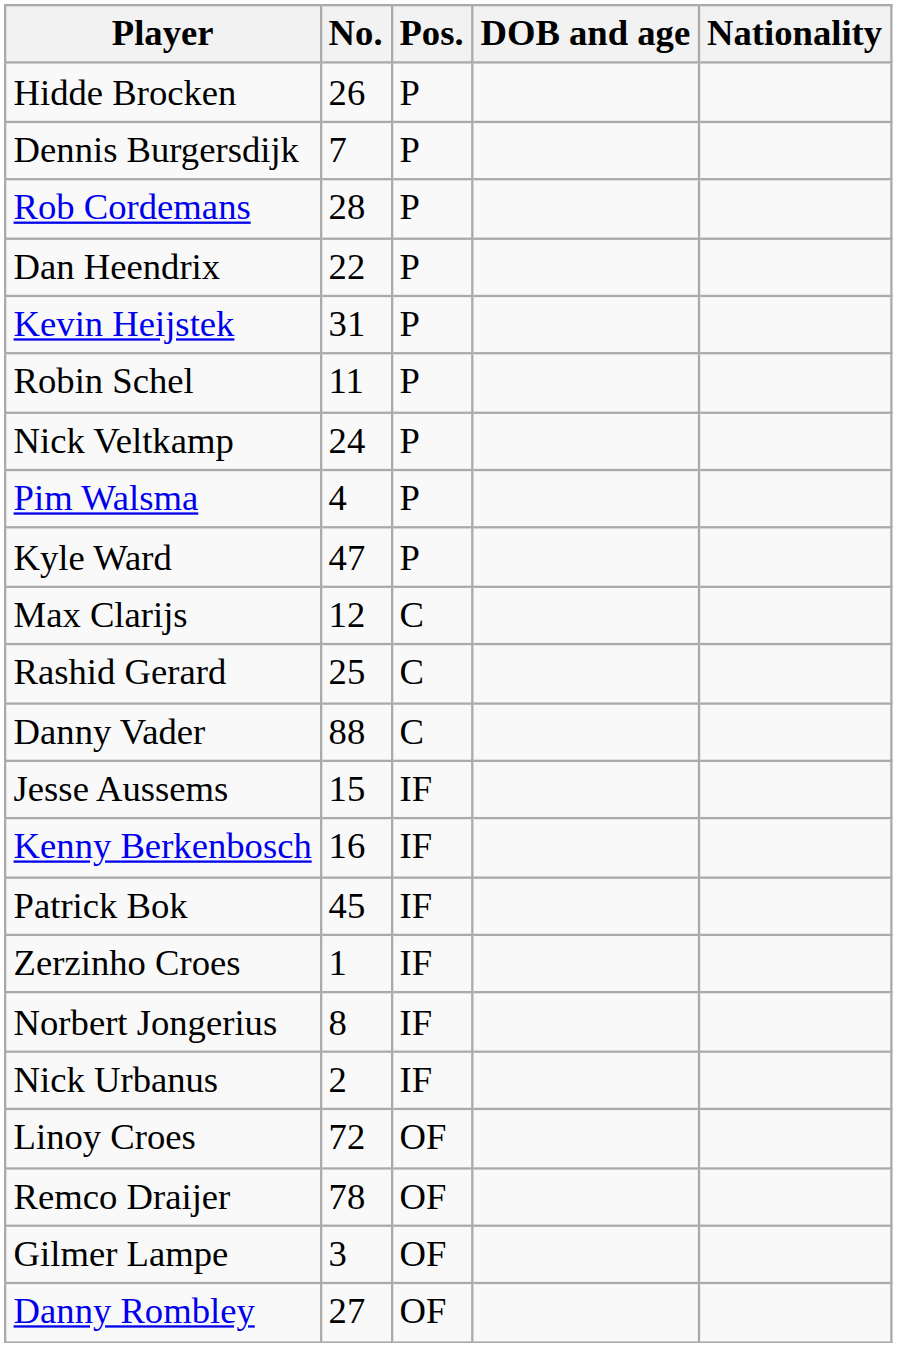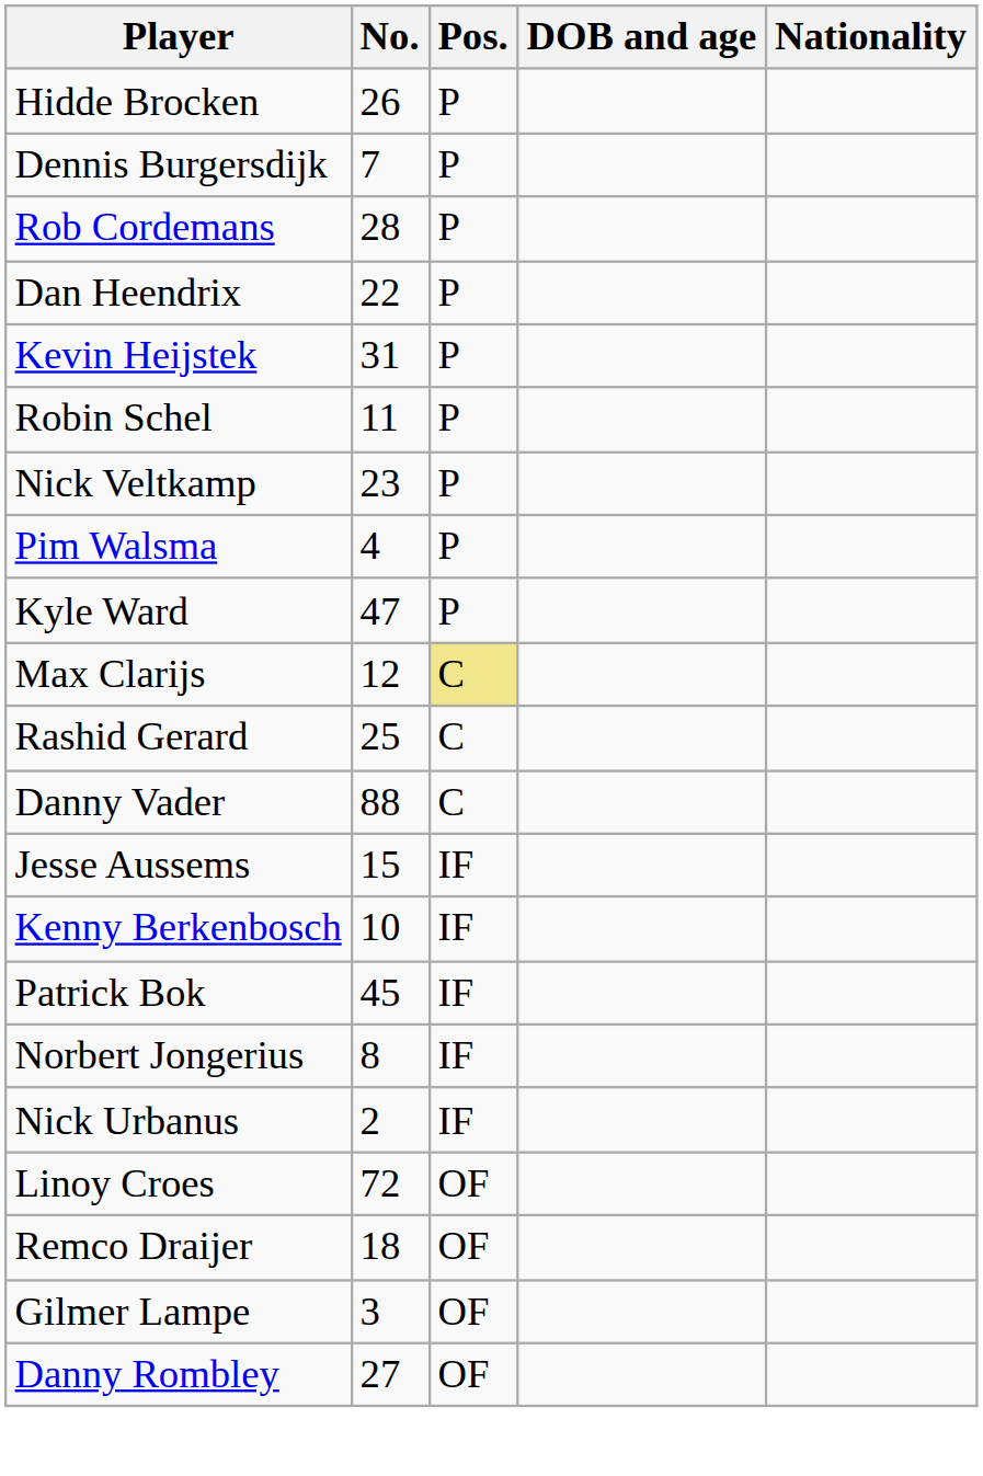 <table class="wikitable sortable">
 <tr>
 <th>Player</th>
 <th>No.</th>
 <th>Pos.</th>
 <th>DOB and age</th>
 <th>Nationality</th>
 </tr>
 <tr>
 <td>Hidde Brocken</td>
 <td>26</td>
 <td>P</td>
 <td></td>
 <td></td>
 </tr>
 <tr>
 <td>Dennis Burgersdijk</td>
 <td>7</td>
 <td>P</td>
 <td></td>
 <td></td>
 </tr>
 <tr>
 <td><a href='#'>Rob Cordemans</a></td>
 <td>28</td>
 <td>P</td>
 <td></td>
 <td></td>
 </tr>
 <tr>
 <td>Dan Heendrix</td>
 <td>22</td>
 <td>P</td>
 <td></td>
 <td></td>
 </tr>
 <tr>
 <td><a href='#'>Kevin Heijstek</a></td>
 <td>31</td>
 <td>P</td>
 <td></td>
 <td></td>
 </tr>
 <tr>
 <td>Robin Schel</td>
 <td>11</td>
 <td>P</td>
 <td></td>
 <td></td>
 </tr>
 <tr>
 <td>Nick Veltkamp</td>
-<td>24</td>
+<td>23</td>
 <td>P</td>
 <td></td>
 <td></td>
 </tr>
 <tr>
 <td><a href='#'>Pim Walsma</a></td>
 <td>4</td>
 <td>P</td>
 <td></td>
 <td></td>
 </tr>
 <tr>
 <td>Kyle Ward</td>
 <td>47</td>
 <td>P</td>
 <td></td>
 <td></td>
 </tr>
 <tr>
 <td>Max Clarijs</td>
 <td>12</td>
-<td>C</td>
+<td style="background: khaki;">C</td>
 <td></td>
 <td></td>
 </tr>
 <tr>
 <td>Rashid Gerard</td>
 <td>25</td>
 <td>C</td>
 <td></td>
 <td></td>
 </tr>
 <tr>
 <td>Danny Vader</td>
 <td>88</td>
 <td>C</td>
 <td></td>
 <td></td>
 </tr>
 <tr>
 <td>Jesse Aussems</td>
 <td>15</td>
 <td>IF</td>
 <td></td>
 <td></td>
 </tr>
 <tr>
 <td><a href='#'>Kenny Berkenbosch</a></td>
-<td>16</td>
+<td>10</td>
 <td>IF</td>
 <td></td>
 <td></td>
 </tr>
 <tr>
 <td>Patrick Bok</td>
 <td>45</td>
-<td>IF</td>
-<td></td>
-<td></td>
-</tr>
-<tr>
-<td>Zerzinho Croes</td>
-<td>1</td>
 <td>IF</td>
 <td></td>
 <td></td>
 </tr>
 <tr>
 <td>Norbert Jongerius</td>
 <td>8</td>
 <td>IF</td>
 <td></td>
 <td></td>
 </tr>
 <tr>
 <td>Nick Urbanus</td>
 <td>2</td>
 <td>IF</td>
 <td></td>
 <td></td>
 </tr>
 <tr>
 <td>Linoy Croes</td>
 <td>72</td>
 <td>OF</td>
 <td></td>
 <td></td>
 </tr>
 <tr>
 <td>Remco Draijer</td>
-<td>78</td>
+<td>18</td>
 <td>OF</td>
 <td></td>
 <td></td>
 </tr>
 <tr>
 <td>Gilmer Lampe</td>
 <td>3</td>
 <td>OF</td>
 <td></td>
 <td></td>
 </tr>
 <tr>
 <td><a href='#'>Danny Rombley</a></td>
 <td>27</td>
 <td>OF</td>
 <td></td>
 <td></td>
 </tr>
 </table>
